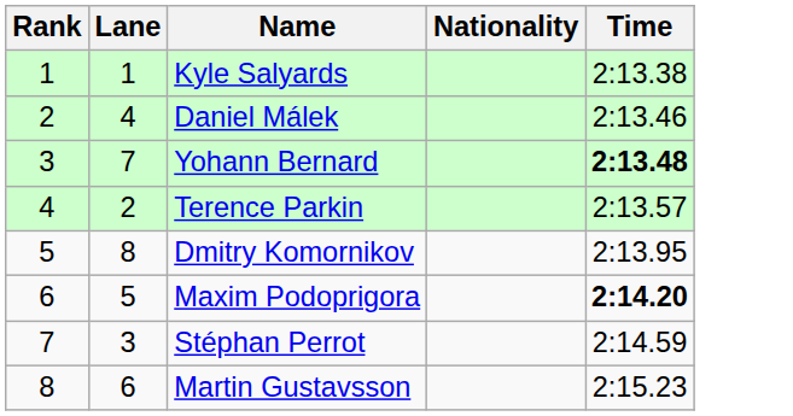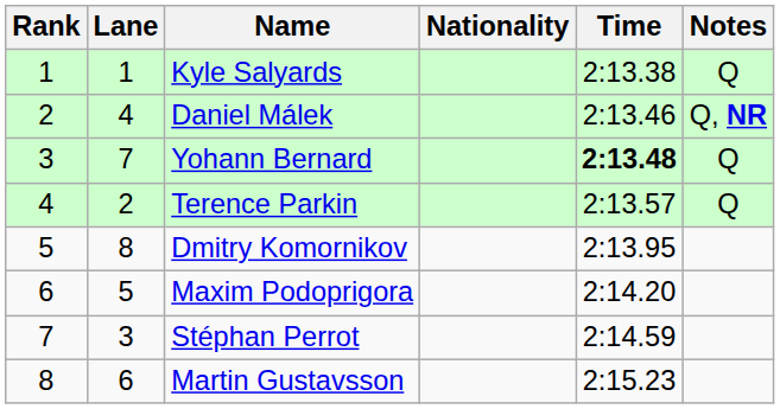 <table class="wikitable sortable" style="text-align:center">
 <tr>
 <th>Rank</th>
 <th>Lane</th>
 <th>Name</th>
 <th>Nationality</th>
 <th>Time</th>
+<th>Notes</th>
 </tr>
 <tr bgcolor=#ccffcc>
 <td>1</td>
 <td>1</td>
 <td align=left><a href='#'>Kyle Salyards</a></td>
 <td align=left></td>
 <td>2:13.38</td>
+<td>Q</td>
 </tr>
 <tr bgcolor=#ccffcc>
 <td>2</td>
 <td>4</td>
 <td align=left><a href='#'>Daniel Málek</a></td>
 <td align=left></td>
 <td>2:13.46</td>
+<td>Q, <strong><a href='#'>NR</a></strong></td>
 </tr>
 <tr bgcolor=#ccffcc>
 <td>3</td>
 <td>7</td>
 <td align=left><a href='#'>Yohann Bernard</a></td>
 <td align=left></td>
 <td><strong>2:13.48</strong></td>
+<td>Q</td>
 </tr>
 <tr bgcolor=#ccffcc>
 <td>4</td>
 <td>2</td>
 <td align=left><a href='#'>Terence Parkin</a></td>
 <td align=left></td>
 <td>2:13.57</td>
+<td>Q</td>
 </tr>
 <tr>
 <td>5</td>
 <td>8</td>
 <td align=left><a href='#'>Dmitry Komornikov</a></td>
 <td align=left></td>
 <td>2:13.95</td>
+<td></td>
 </tr>
 <tr>
 <td>6</td>
 <td>5</td>
 <td align=left><a href='#'>Maxim Podoprigora</a></td>
 <td align=left></td>
-<td><strong>2:14.20</strong></td>
+<td>2:14.20</td>
+<td></td>
 </tr>
 <tr>
 <td>7</td>
 <td>3</td>
 <td align=left><a href='#'>Stéphan Perrot</a></td>
 <td align=left></td>
 <td>2:14.59</td>
+<td></td>
 </tr>
 <tr>
 <td>8</td>
 <td>6</td>
 <td align=left><a href='#'>Martin Gustavsson</a></td>
 <td align=left></td>
 <td>2:15.23</td>
+<td></td>
 </tr>
 </table>
